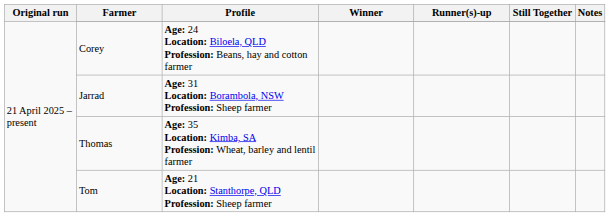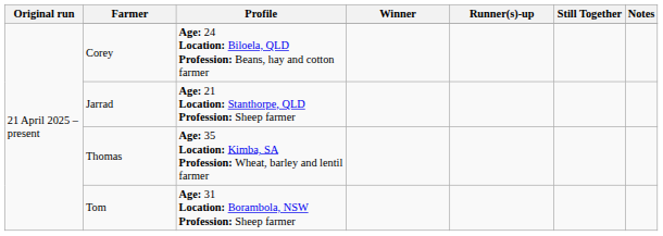 <table class="wikitable plainrowheaders" style="font-size:95%; width:100%;">
 <tr>
 <th width=100>Original run</th>
 <th width=120>Farmer</th>
 <th width=225>Profile</th>
 <th width=135>Winner</th>
 <th width=135>Runner(s)-up</th>
 <th width=90>Still Together</th>
 <th>Notes</th>
 </tr>
 <tr>
 <td rowspan="7">21 April 2025 – present</td>
 </tr>
 <tr>
 <td>Corey</td>
 <td><strong>Age:</strong> 24<br><strong>Location:</strong> <a href='#'>Biloela, QLD</a><br><strong>Profession:</strong> Beans, hay and cotton farmer</td>
 <td></td>
 <td></td>
 <td></td>
 <td></td>
 </tr>
 <tr>
 <td>Jarrad</td>
-<td><strong>Age:</strong> 31<br><strong>Location:</strong> <a href='#'>Borambola, NSW</a><br><strong>Profession:</strong> Sheep farmer</td>
+<td><strong>Age:</strong> 21<br><strong>Location:</strong> <a href='#'>Stanthorpe, QLD</a><br><strong>Profession:</strong> Sheep farmer</td>
 <td></td>
 <td></td>
 <td></td>
 <td></td>
 </tr>
 <tr>
 <td>Thomas</td>
 <td><strong>Age:</strong> 35<br><strong>Location:</strong> <a href='#'>Kimba, SA</a><br><strong>Profession:</strong> Wheat, barley and lentil farmer</td>
 <td></td>
 <td></td>
 <td></td>
 <td></td>
 </tr>
 <tr>
 <td>Tom</td>
-<td><strong>Age:</strong> 21<br><strong>Location:</strong> <a href='#'>Stanthorpe, QLD</a><br><strong>Profession:</strong> Sheep farmer</td>
+<td><strong>Age:</strong> 31<br><strong>Location:</strong> <a href='#'>Borambola, NSW</a><br><strong>Profession:</strong> Sheep farmer</td>
 <td></td>
 <td></td>
 <td></td>
 <td></td>
 </tr>
 </table>
